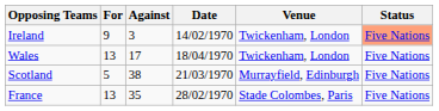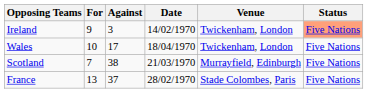 <table class="wikitable">
 <tr>
 <th>Opposing Teams</th>
 <th>For</th>
 <th>Against</th>
 <th>Date</th>
 <th>Venue</th>
 <th>Status</th>
 </tr>
 <tr>
 <td><a href='#'>Ireland</a></td>
 <td>9</td>
 <td>3</td>
 <td>14/02/1970</td>
 <td><a href='#'>Twickenham</a>, <a href='#'>London</a></td>
 <td style="background: lightsalmon;"><a href='#'>Five Nations</a></td>
 </tr>
 <tr>
 <td><a href='#'>Wales</a></td>
-<td>13</td>
+<td>10</td>
 <td>17</td>
 <td>18/04/1970</td>
 <td><a href='#'>Twickenham</a>, <a href='#'>London</a></td>
 <td><a href='#'>Five Nations</a></td>
 </tr>
 <tr>
 <td><a href='#'>Scotland</a></td>
-<td>5</td>
+<td>7</td>
 <td>38</td>
 <td>21/03/1970</td>
 <td><a href='#'>Murrayfield</a>, <a href='#'>Edinburgh</a></td>
 <td><a href='#'>Five Nations</a></td>
 </tr>
 <tr>
 <td><a href='#'>France</a></td>
 <td>13</td>
-<td>35</td>
+<td>37</td>
 <td>28/02/1970</td>
 <td><a href='#'>Stade Colombes</a>, <a href='#'>Paris</a></td>
 <td><a href='#'>Five Nations</a></td>
 </tr>
 </table>
